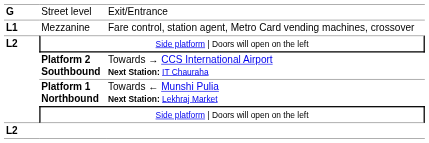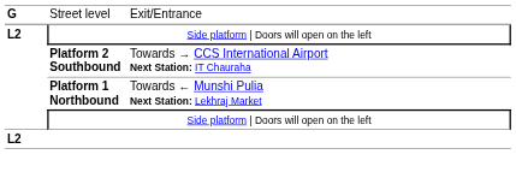 <table table border=0 cellspacing=0 cellpadding=3>
 <tr>
 <td style="border-bottom:solid 1px gray;border-top:solid 1px gray;" width=50 valign=top><strong>G</strong></td>
 <td style="border-top:solid 1px gray;border-bottom:solid 1px gray;" width=100 valign=top>Street level</td>
 <td style="border-top:solid 1px gray;border-bottom:solid 1px gray;" width=500 valign=top>Exit/Entrance</td>
-</tr>
-<tr>
-<td valign=top><strong>L1</strong></td>
-<td valign=top>Mezzanine</td>
-<td valign=top>Fare control, station agent, Metro Card vending machines, crossover<br></td>
 </tr>
 <tr>
 <td style="border-top:solid 1px gray;border-bottom:solid 1px gray;" width=50 rowspan=4 valign=top><strong>L2</strong></td>
 <td style="border-top:solid 1px gray;border-right:solid 2px black;border-left:solid 2px black;border-bottom:solid 2px black;text-align:center;" colspan=2><small><a href='#'>Side platform</a> | Doors will open on the left </small></td>
 </tr>
 <tr>
 <td style="border-bottom:solid 1px gray;" width=100><span><strong>Platform 2</strong><br><strong>Southbound</strong></span></td>
 <td style="border-bottom:solid 1px gray;" width=500>Towards → <a href='#'>CCS International Airport</a><br><small><strong>Next Station:</strong> <a href='#'>IT Chauraha</a></small></td>
 </tr>
 <tr>
 <td><span><strong>Platform 1</strong><br><strong>Northbound</strong></span></td>
 <td><span></span>Towards ← <a href='#'>Munshi Pulia</a><br><small><strong>Next Station:</strong> <a href='#'>Lekhraj Market</a></small></td>
 </tr>
 <tr>
 <td style="border-top:solid 2px black;border-right:solid 2px black;border-left:solid 2px black;border-bottom:solid 1px gray;text-align:center;" colspan=2><small><a href='#'>Side platform</a> | Doors will open on the left </small></td>
 </tr>
 <tr>
 <td style="border-bottom:solid 1px gray;" width=50 rowspan=2 valign=top><strong>L2</strong></td>
 <td style="border-bottom:solid 1px gray;" width=100></td>
 <td style="border-bottom:solid 1px gray;" width=500></td>
 </tr>
 <tr>
 </tr>
 </table>
